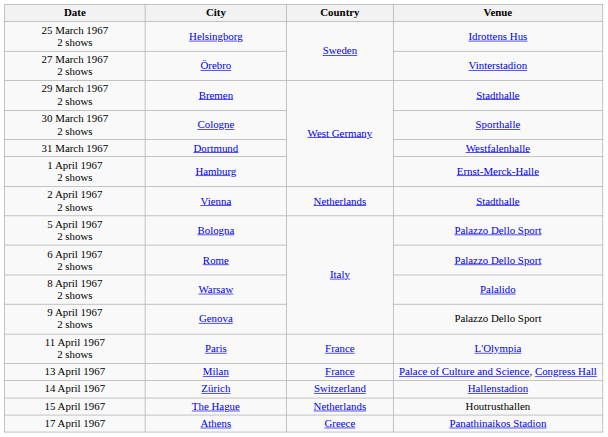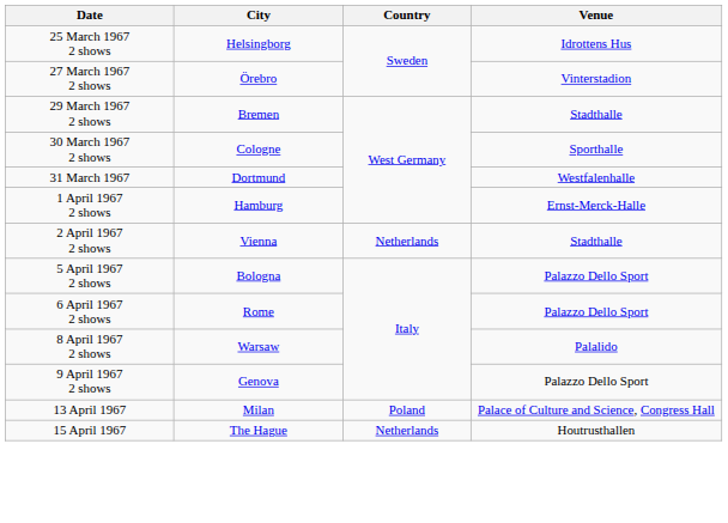 <table class="wikitable" style="text-align:center;">
 <tr>
 <th width="200">Date</th>
 <th width="200">City</th>
 <th width="150">Country</th>
 <th width="300">Venue</th>
 </tr>
 <tr>
 <td>25 March 1967<br>2 shows</td>
 <td><a href='#'>Helsingborg</a></td>
 <td rowspan="2"><a href='#'>Sweden</a></td>
 <td><a href='#'>Idrottens Hus</a></td>
 </tr>
 <tr>
 <td>27 March 1967<br>2 shows</td>
 <td><a href='#'>Örebro</a></td>
 <td><a href='#'> Vinterstadion</a></td>
 </tr>
 <tr>
 <td>29 March 1967<br>2 shows</td>
 <td><a href='#'>Bremen</a></td>
 <td rowspan="4"><a href='#'>West Germany</a></td>
 <td><a href='#'>Stadthalle</a></td>
 </tr>
 <tr>
 <td>30 March 1967<br>2 shows</td>
 <td><a href='#'>Cologne</a></td>
 <td><a href='#'>Sporthalle</a></td>
 </tr>
 <tr>
 <td>31 March 1967</td>
 <td><a href='#'>Dortmund</a></td>
 <td><a href='#'>Westfalenhalle</a></td>
 </tr>
 <tr>
 <td>1 April 1967<br>2 shows</td>
 <td><a href='#'>Hamburg</a></td>
 <td><a href='#'>Ernst-Merck-Halle</a></td>
 </tr>
 <tr>
 <td>2 April 1967<br>2 shows</td>
 <td><a href='#'>Vienna</a></td>
 <td><a href='#'>Netherlands</a></td>
 <td><a href='#'>Stadthalle</a></td>
 </tr>
 <tr>
 <td>5 April 1967<br>2 shows</td>
 <td><a href='#'>Bologna</a></td>
 <td rowspan="4"><a href='#'>Italy</a></td>
 <td><a href='#'>Palazzo Dello Sport</a></td>
 </tr>
 <tr>
 <td>6 April 1967<br>2 shows</td>
 <td><a href='#'>Rome</a></td>
 <td><a href='#'>Palazzo Dello Sport</a></td>
 </tr>
 <tr>
 <td>8 April 1967<br>2 shows</td>
 <td><a href='#'>Warsaw</a></td>
 <td><a href='#'>Palalido</a></td>
 </tr>
 <tr>
 <td>9 April 1967<br>2 shows</td>
 <td><a href='#'>Genova</a></td>
 <td>Palazzo Dello Sport</td>
 </tr>
 <tr>
-<td>11 April 1967<br>2 shows</td>
-<td><a href='#'>Paris</a></td>
-<td><a href='#'>France</a></td>
-<td><a href='#'>L'Olympia</a></td>
-</tr>
-<tr>
 <td>13 April 1967<br></td>
 <td><a href='#'>Milan</a></td>
-<td><a href='#'>France</a></td>
+<td><a href='#'>Poland</a></td>
 <td><a href='#'>Palace of Culture and Science</a>, <a href='#'>Congress Hall</a></td>
-</tr>
-<tr>
-<td>14 April 1967</td>
-<td><a href='#'>Zürich</a></td>
-<td><a href='#'>Switzerland</a></td>
-<td><a href='#'>Hallenstadion</a></td>
 </tr>
 <tr>
 <td>15 April 1967</td>
 <td><a href='#'>The Hague</a></td>
 <td><a href='#'>Netherlands</a></td>
 <td>Houtrusthallen</td>
 </tr>
-<tr>
-<td>17 April 1967</td>
-<td><a href='#'>Athens</a></td>
-<td><a href='#'>Greece</a></td>
-<td><a href='#'>Panathinaikos Stadion</a></td>
-</tr>
 </table>
